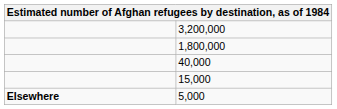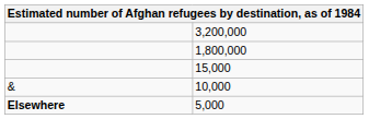 <table class="wikitable">
 <tr>
 <th colspan="2">Estimated number of Afghan refugees by destination, as of 1984</th>
 </tr>
 <tr>
 <td></td>
 <td>3,200,000</td>
 </tr>
 <tr>
 <td></td>
 <td>1,800,000</td>
 </tr>
 <tr>
 <td></td>
-<td>40,000</td>
+<td>15,000</td>
 </tr>
 <tr>
-<td></td>
-<td>15,000</td>
+<td> & </td>
+<td>10,000</td>
 </tr>
 <tr>
 <td><strong>Elsewhere</strong></td>
 <td>5,000</td>
 </tr>
 </table>
